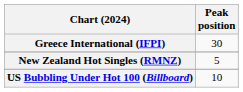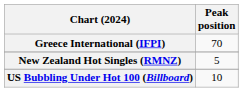 <table class="wikitable sortable plainrowheaders" style="text-align:center">
 <tr>
 <th scope="col">Chart (2024)</th>
 <th scope="col">Peak<br>position</th>
 </tr>
 <tr>
 <th scope="row">Greece International (<a href='#'>IFPI</a>)</th>
-<td>30</td>
+<td>70</td>
 </tr>
 <tr>
 </tr>
 <tr>
 <th scope="row">New Zealand Hot Singles (<a href='#'>RMNZ</a>)</th>
 <td>5</td>
 </tr>
 <tr>
 </tr>
 <tr>
 <th scope="row">US <a href='#'>Bubbling Under Hot 100</a> (<em><a href='#'>Billboard</a></em>)</th>
 <td>10</td>
 </tr>
 </table>
